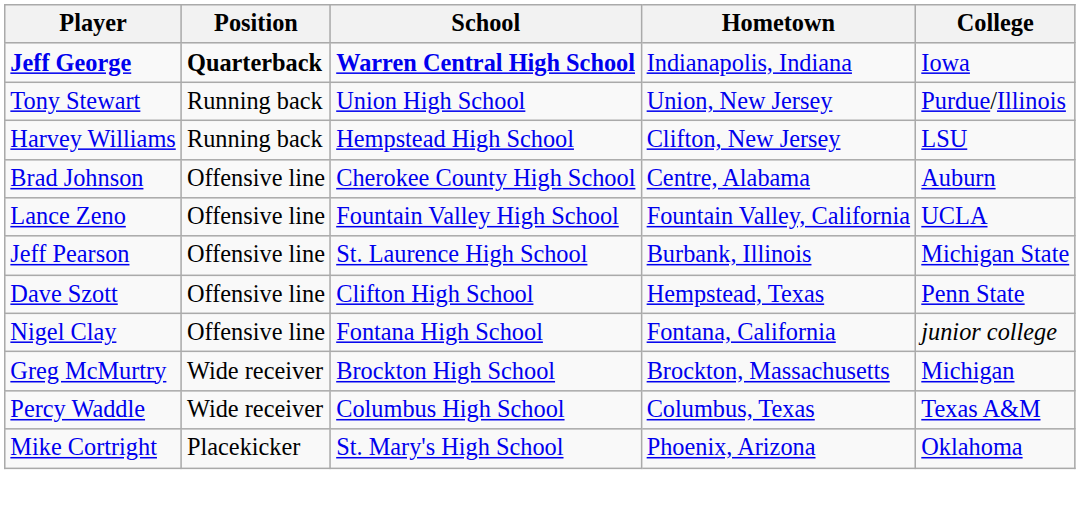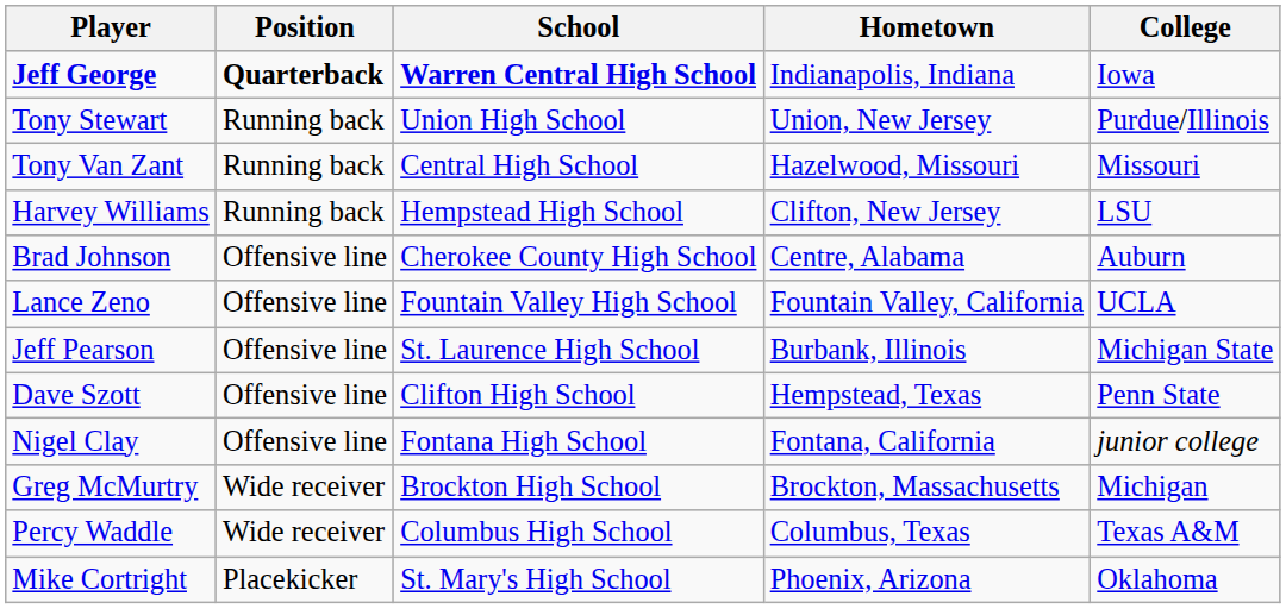 <table class="wikitable">
 <tr>
 <th>Player</th>
 <th>Position</th>
 <th>School</th>
 <th>Hometown</th>
 <th>College</th>
 </tr>
 <tr>
 <td><strong><a href='#'>Jeff George</a></strong></td>
 <td><strong>Quarterback</strong></td>
 <td><strong><a href='#'>Warren Central High School</a></strong></td>
 <td><a href='#'>Indianapolis, Indiana</a></td>
 <td><a href='#'>Iowa</a></td>
 </tr>
 <tr>
 <td><a href='#'>Tony Stewart</a></td>
 <td>Running back</td>
 <td><a href='#'>Union High School</a></td>
 <td><a href='#'>Union, New Jersey</a></td>
 <td><a href='#'>Purdue</a>/<a href='#'>Illinois</a></td>
+</tr>
+<tr>
+<td><a href='#'>Tony Van Zant</a></td>
+<td>Running back</td>
+<td><a href='#'>Central High School</a></td>
+<td><a href='#'>Hazelwood, Missouri</a></td>
+<td><a href='#'>Missouri</a></td>
 </tr>
 <tr>
 <td><a href='#'>Harvey Williams</a></td>
 <td>Running back</td>
 <td><a href='#'>Hempstead High School</a></td>
 <td><a href='#'>Clifton, New Jersey</a></td>
 <td><a href='#'>LSU</a></td>
 </tr>
 <tr>
 <td><a href='#'>Brad Johnson</a></td>
 <td>Offensive line</td>
 <td><a href='#'>Cherokee County High School</a></td>
 <td><a href='#'>Centre, Alabama</a></td>
 <td><a href='#'>Auburn</a></td>
 </tr>
 <tr>
 <td><a href='#'>Lance Zeno</a></td>
 <td>Offensive line</td>
 <td><a href='#'>Fountain Valley High School</a></td>
 <td><a href='#'>Fountain Valley, California</a></td>
 <td><a href='#'>UCLA</a></td>
 </tr>
 <tr>
 <td><a href='#'>Jeff Pearson</a></td>
 <td>Offensive line</td>
 <td><a href='#'>St. Laurence High School</a></td>
 <td><a href='#'>Burbank, Illinois</a></td>
 <td><a href='#'>Michigan State</a></td>
 </tr>
 <tr>
 <td><a href='#'>Dave Szott</a></td>
 <td>Offensive line</td>
 <td><a href='#'>Clifton High School</a></td>
 <td><a href='#'>Hempstead, Texas</a></td>
 <td><a href='#'>Penn State</a></td>
 </tr>
 <tr>
 <td><a href='#'>Nigel Clay</a></td>
 <td>Offensive line</td>
 <td><a href='#'>Fontana High School</a></td>
 <td><a href='#'>Fontana, California</a></td>
 <td><em>junior college</em></td>
 </tr>
 <tr>
 <td><a href='#'>Greg McMurtry</a></td>
 <td>Wide receiver</td>
 <td><a href='#'>Brockton High School</a></td>
 <td><a href='#'>Brockton, Massachusetts</a></td>
 <td><a href='#'>Michigan</a></td>
 </tr>
 <tr>
 <td><a href='#'>Percy Waddle</a></td>
 <td>Wide receiver</td>
 <td><a href='#'>Columbus High School</a></td>
 <td><a href='#'>Columbus, Texas</a></td>
 <td><a href='#'>Texas A&M</a></td>
 </tr>
 <tr>
 <td><a href='#'>Mike Cortright</a></td>
 <td>Placekicker</td>
 <td><a href='#'>St. Mary's High School</a></td>
 <td><a href='#'>Phoenix, Arizona</a></td>
 <td><a href='#'>Oklahoma</a></td>
 </tr>
 </table>
